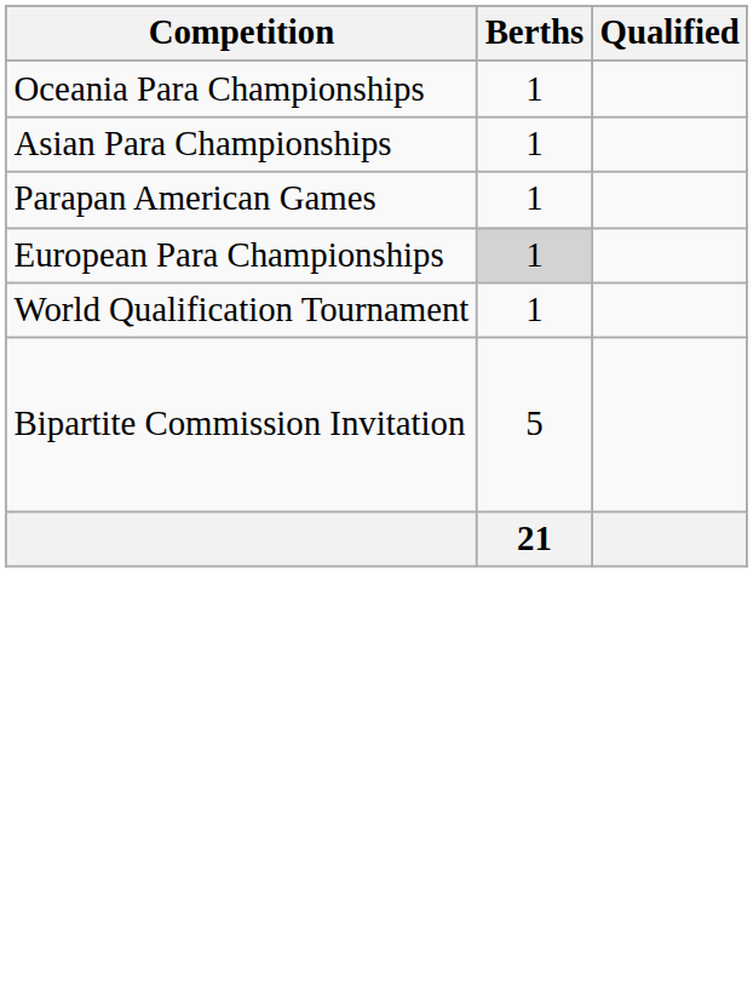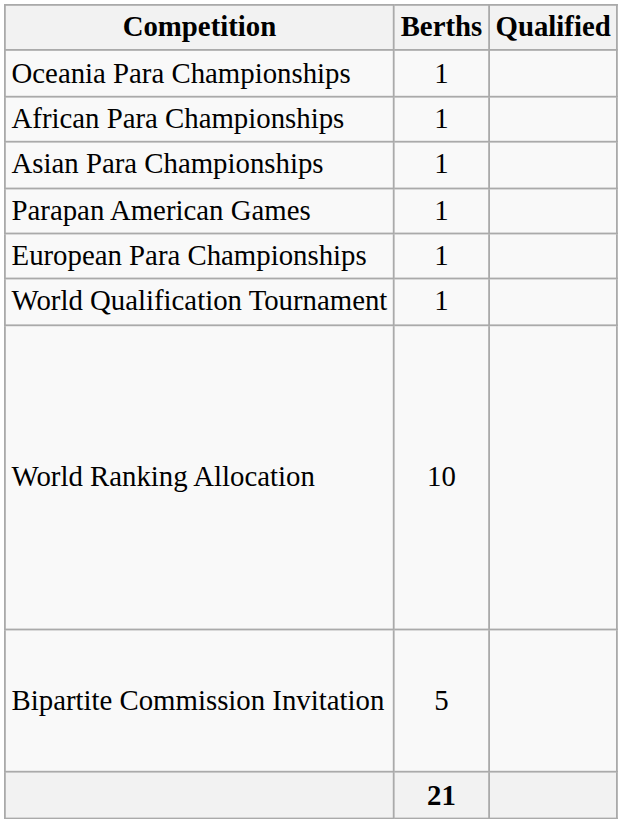 <table class="wikitable">
 <tr>
 <th>Competition</th>
 <th>Berths</th>
 <th>Qualified</th>
 </tr>
 <tr>
 <td>Oceania Para Championships</td>
+<td align="center">1</td>
+<td></td>
+</tr>
+<tr>
+<td>African Para Championships</td>
 <td align="center">1</td>
 <td></td>
 </tr>
 <tr>
 <td>Asian Para Championships</td>
 <td align="center">1</td>
 <td></td>
 </tr>
 <tr>
 <td>Parapan American Games</td>
 <td align="center">1</td>
 <td></td>
 </tr>
 <tr>
 <td>European Para Championships</td>
-<td align="center" style="background: lightgrey;">1</td>
+<td align="center">1</td>
 <td></td>
 </tr>
 <tr>
 <td>World Qualification Tournament</td>
 <td align="center">1</td>
 <td></td>
+</tr>
+<tr>
+<td>World Ranking Allocation</td>
+<td align="center">10</td>
+<td><br><br><br><br><br><br><br><br><br></td>
 </tr>
 <tr>
 <td>Bipartite Commission Invitation</td>
 <td align="center">5</td>
 <td><br><br><br><br></td>
 </tr>
 <tr>
 <th></th>
 <th>21</th>
 <th></th>
 </tr>
 </table>
